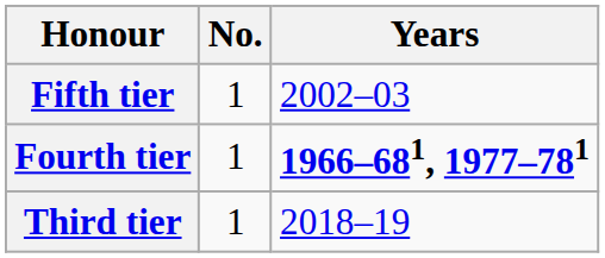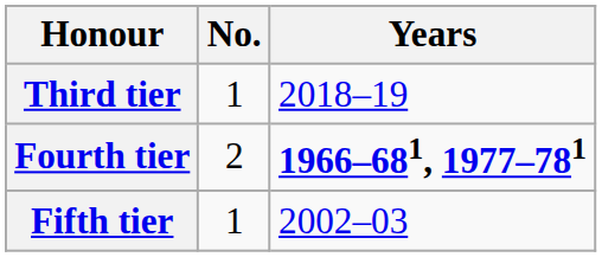 <table class="wikitable plainrowheaders">
 <tr>
 <th scope=col>Honour</th>
 <th scope=col>No.</th>
 <th scope=col>Years</th>
 </tr>
 <tr>
+<th scope=row><a href='#'>Third tier</a></th>
+<td align=center>1</td>
+<td><a href='#'>2018–19</a></td>
+</tr>
+<tr>
+<th scope=row><a href='#'>Fourth tier</a></th>
+<td align=center>2</td>
+<td><strong><a href='#'>1966–68</a><sup>1</sup>, <a href='#'>1977–78</a><sup>1</sup></strong></td>
+</tr>
+<tr>
 <th scope=row><a href='#'>Fifth tier</a></th>
 <td align=center>1</td>
 <td><a href='#'>2002–03</a></td>
 </tr>
-<tr>
-<th scope=row><a href='#'>Fourth tier</a></th>
-<td align=center>1</td>
-<td><strong><a href='#'>1966–68</a><sup>1</sup>, <a href='#'>1977–78</a><sup>1</sup></strong></td>
-</tr>
-<tr>
-<th scope=row><a href='#'>Third tier</a></th>
-<td align=center>1</td>
-<td><a href='#'>2018–19</a></td>
-</tr>
 </table>
